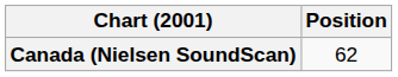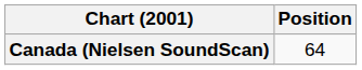 <table class="wikitable plainrowheaders" style="text-align:center;">
 <tr>
 <th>Chart (2001)</th>
 <th>Position</th>
 </tr>
 <tr>
 <th scope="row">Canada (Nielsen SoundScan)</th>
-<td>62</td>
+<td>64</td>
 </tr>
 </table>
